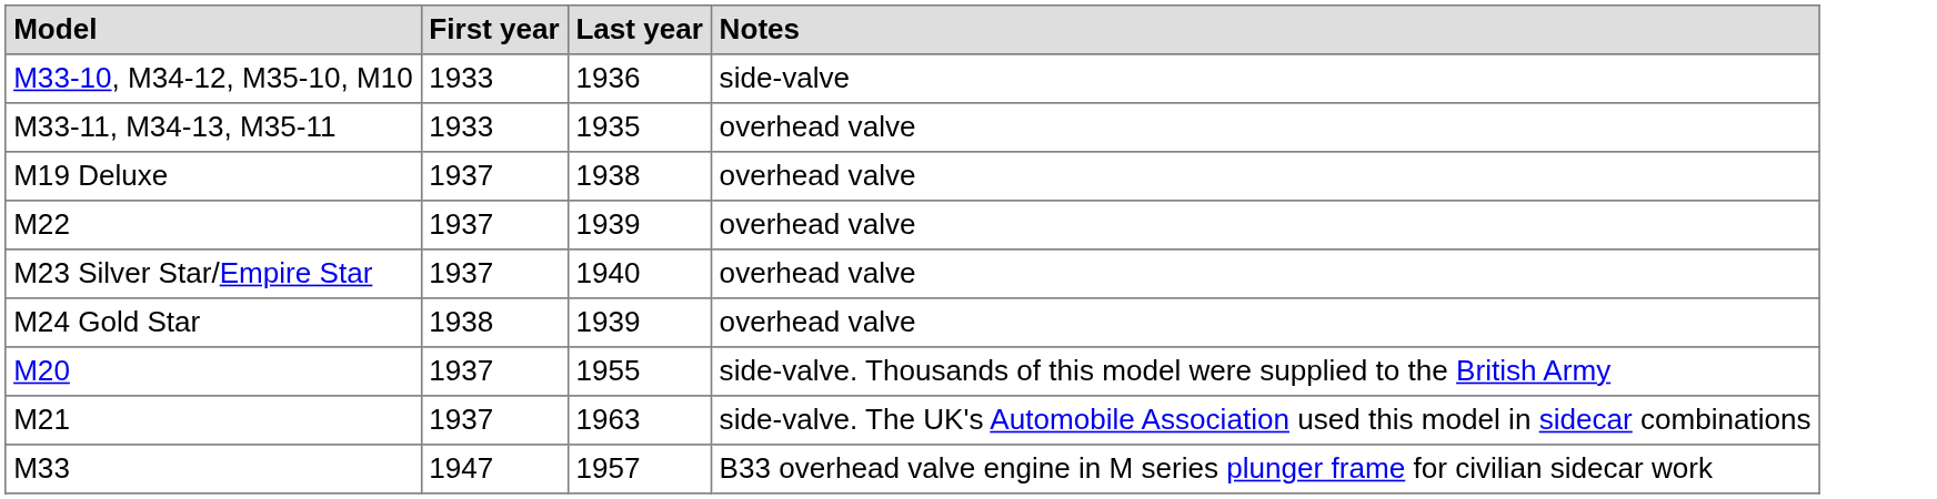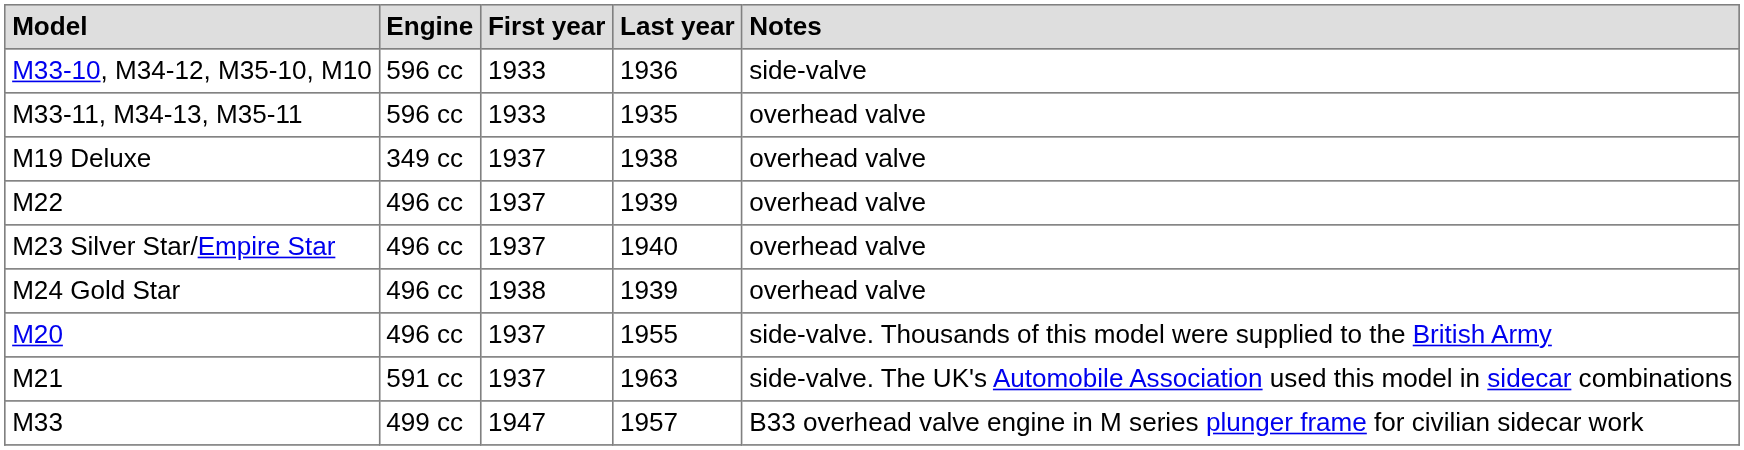 <table class="toccolours" border="1" cellpadding="4" style="border-collapse:collapse">
 <tr style="background:#dedede;">
 <td><strong>Model</strong></td>
+<td><strong>Engine</strong></td>
 <td><strong>First year</strong></td>
 <td><strong>Last year</strong></td>
 <td><strong>Notes</strong></td>
 </tr>
 <tr>
 <td><a href='#'>M33-10</a>, M34-12, M35-10, M10</td>
+<td>596 cc</td>
 <td>1933</td>
 <td>1936</td>
 <td>side-valve</td>
 </tr>
 <tr>
 <td>M33-11, M34-13, M35-11</td>
+<td>596 cc</td>
 <td>1933</td>
 <td>1935</td>
 <td>overhead valve</td>
 </tr>
 <tr>
 <td>M19 Deluxe</td>
+<td>349 cc</td>
 <td>1937</td>
 <td>1938</td>
 <td>overhead valve</td>
 </tr>
 <tr>
 <td>M22</td>
+<td>496 cc</td>
 <td>1937</td>
 <td>1939</td>
 <td>overhead valve</td>
 </tr>
 <tr>
 <td>M23 Silver Star/<a href='#'>Empire Star</a></td>
+<td>496 cc</td>
 <td>1937</td>
 <td>1940</td>
 <td>overhead valve</td>
 </tr>
 <tr>
 <td>M24 Gold Star</td>
+<td>496 cc</td>
 <td>1938</td>
 <td>1939</td>
 <td>overhead valve</td>
 </tr>
 <tr>
 <td><a href='#'>M20</a></td>
+<td>496 cc</td>
 <td>1937</td>
 <td>1955</td>
 <td>side-valve. Thousands of this model were supplied to the <a href='#'>British Army</a></td>
 </tr>
 <tr>
 <td>M21</td>
+<td>591 cc</td>
 <td>1937</td>
 <td>1963</td>
 <td>side-valve. The UK's <a href='#'>Automobile Association</a> used this model in <a href='#'>sidecar</a> combinations</td>
 </tr>
 <tr>
 <td>M33</td>
+<td>499 cc</td>
 <td>1947</td>
 <td>1957</td>
 <td>B33 overhead valve engine in M series <a href='#'>plunger frame</a> for civilian sidecar work</td>
 </tr>
 </table>
